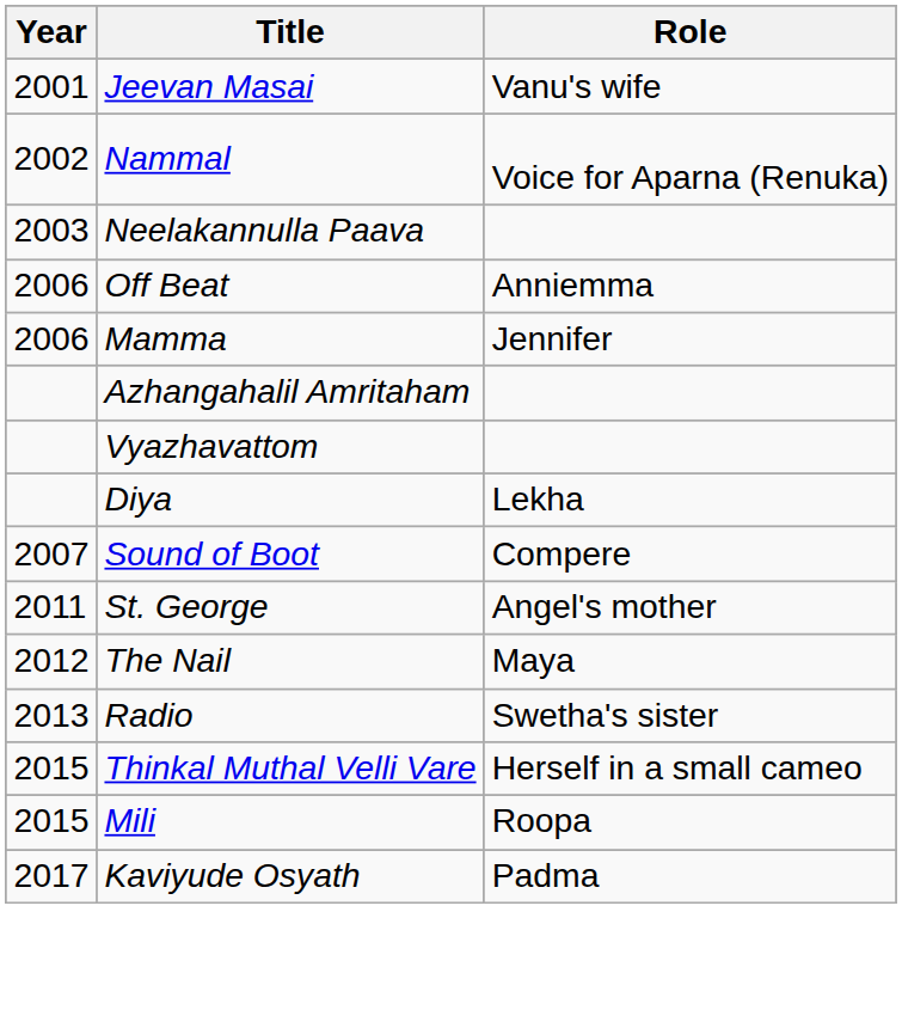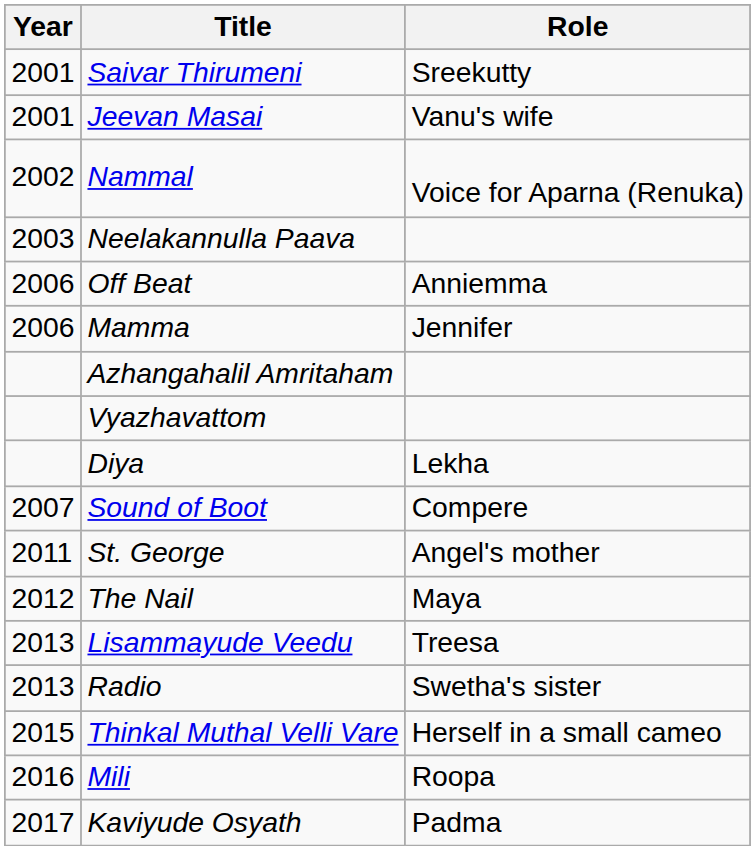 <table class="wikitable sortable">
 <tr>
 <th>Year</th>
 <th>Title</th>
 <th>Role</th>
+</tr>
+<tr>
+<td>2001</td>
+<td><em><a href='#'>Saivar Thirumeni</a></em></td>
+<td>Sreekutty</td>
 </tr>
 <tr>
 <td>2001</td>
 <td><em><a href='#'>Jeevan Masai</a></em></td>
 <td>Vanu's wife</td>
 </tr>
 <tr>
 <td>2002</td>
 <td><em><a href='#'>Nammal</a></em></td>
 <td> <br> Voice for Aparna  (Renuka)</td>
 </tr>
 <tr>
 <td>2003</td>
 <td><em>Neelakannulla Paava</em></td>
 <td></td>
 </tr>
 <tr>
 <td>2006</td>
 <td><em>Off Beat</em></td>
 <td>Anniemma</td>
 </tr>
 <tr>
 <td>2006</td>
 <td><em>Mamma</em></td>
 <td>Jennifer</td>
 </tr>
 <tr>
 <td></td>
 <td><em>Azhangahalil Amritaham</em></td>
 <td></td>
 </tr>
 <tr>
 <td></td>
 <td><em>Vyazhavattom</em></td>
 <td></td>
 </tr>
 <tr>
 <td></td>
 <td><em>Diya</em></td>
 <td>Lekha</td>
 </tr>
 <tr>
 <td>2007</td>
 <td><em><a href='#'>Sound of Boot</a></em></td>
 <td>Compere</td>
 </tr>
 <tr>
 <td>2011</td>
 <td><em>St. George</em></td>
 <td>Angel's mother</td>
 </tr>
 <tr>
 <td>2012</td>
 <td><em>The Nail</em></td>
 <td>Maya</td>
 </tr>
 <tr>
 <td>2013</td>
+<td><em><a href='#'>Lisammayude Veedu</a></em></td>
+<td>Treesa</td>
+</tr>
+<tr>
+<td>2013</td>
 <td><em>Radio</em></td>
 <td>Swetha's sister</td>
 </tr>
 <tr>
 <td>2015</td>
 <td><em><a href='#'>Thinkal Muthal Velli Vare</a></em></td>
 <td>Herself in a small cameo</td>
 </tr>
 <tr>
-<td>2015</td>
+<td>2016</td>
 <td><em><a href='#'>Mili</a> </em></td>
 <td>Roopa</td>
 </tr>
 <tr>
 <td>2017</td>
 <td><em>Kaviyude Osyath</em></td>
 <td>Padma</td>
 </tr>
 </table>
